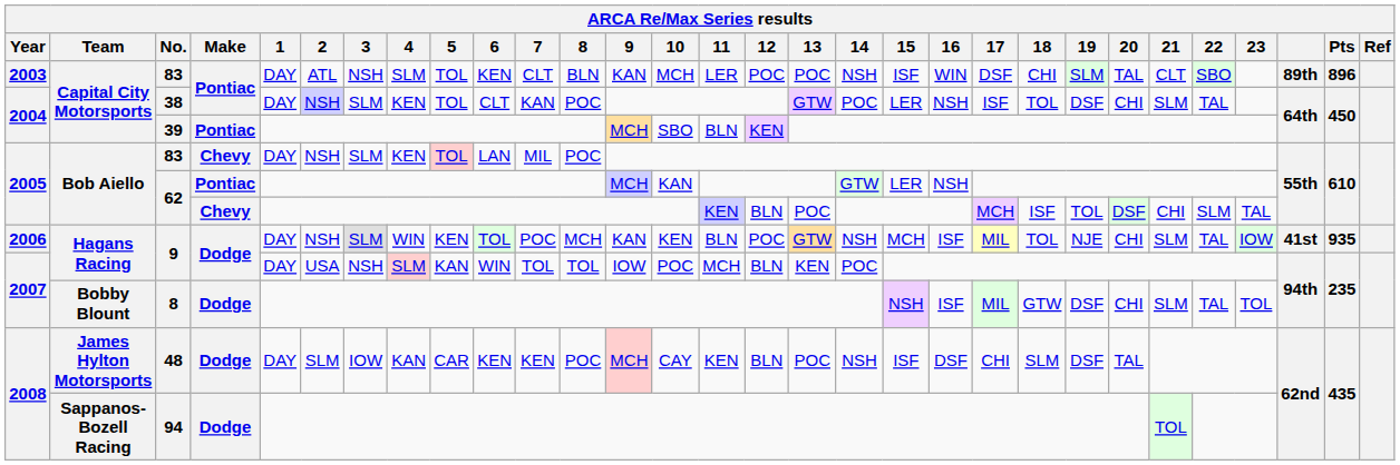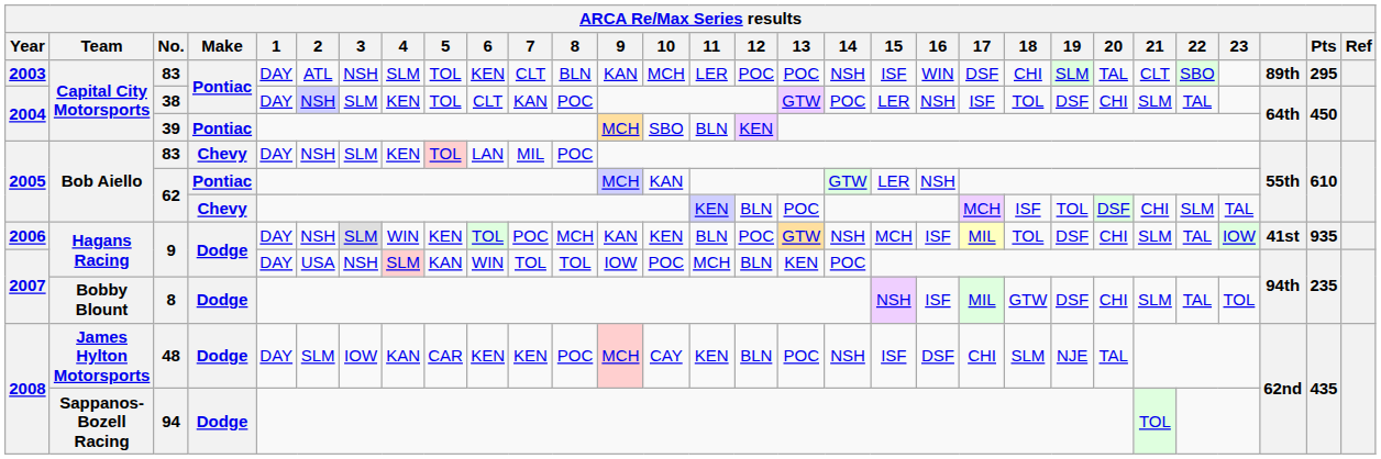 <table class="wikitable" style="text-align:center; font-size:75%">
 <tr>
 <th colspan=47><a href='#'>ARCA Re/Max Series</a> results</th>
 </tr>
 <tr>
 <th>Year</th>
 <th>Team</th>
 <th>No.</th>
 <th>Make</th>
 <th>1</th>
 <th>2</th>
 <th>3</th>
 <th>4</th>
 <th>5</th>
 <th>6</th>
 <th>7</th>
 <th>8</th>
 <th>9</th>
 <th>10</th>
 <th>11</th>
 <th>12</th>
 <th>13</th>
 <th>14</th>
 <th>15</th>
 <th>16</th>
 <th>17</th>
 <th>18</th>
 <th>19</th>
 <th>20</th>
 <th>21</th>
 <th>22</th>
 <th>23</th>
 <th></th>
 <th>Pts</th>
 <th>Ref</th>
 </tr>
 <tr>
 <th><a href='#'>2003</a></th>
 <th rowspan=3><a href='#'>Capital City Motorsports</a></th>
 <th>83</th>
 <th rowspan=2><a href='#'>Pontiac</a></th>
 <td><a href='#'>DAY</a></td>
 <td><a href='#'>ATL</a></td>
 <td><a href='#'>NSH</a></td>
 <td><a href='#'>SLM</a></td>
 <td><a href='#'>TOL</a></td>
 <td><a href='#'>KEN</a></td>
 <td><a href='#'>CLT</a></td>
 <td><a href='#'>BLN</a></td>
 <td><a href='#'>KAN</a></td>
 <td><a href='#'>MCH</a></td>
 <td><a href='#'>LER</a></td>
 <td><a href='#'>POC</a></td>
 <td><a href='#'>POC</a></td>
 <td><a href='#'>NSH</a></td>
 <td><a href='#'>ISF</a></td>
 <td><a href='#'>WIN</a></td>
 <td><a href='#'>DSF</a></td>
 <td><a href='#'>CHI</a></td>
 <td style="background:#DFFFDF;"><a href='#'>SLM</a><br></td>
 <td><a href='#'>TAL</a></td>
 <td><a href='#'>CLT</a></td>
 <td style="background:#DFFFDF;"><a href='#'>SBO</a><br></td>
 <td></td>
 <th>89th</th>
-<th>896</th>
+<th>295</th>
 <th></th>
 </tr>
 <tr>
 <th rowspan=2><a href='#'>2004</a></th>
 <th>38</th>
 <td><a href='#'>DAY</a></td>
 <td style="background:#CFCFFF;"><a href='#'>NSH</a><br></td>
 <td><a href='#'>SLM</a></td>
 <td><a href='#'>KEN</a></td>
 <td><a href='#'>TOL</a></td>
 <td><a href='#'>CLT</a></td>
 <td><a href='#'>KAN</a></td>
 <td><a href='#'>POC</a></td>
 <td colspan=4></td>
 <td style="background:#EFCFFF;"><a href='#'>GTW</a><br></td>
 <td><a href='#'>POC</a></td>
 <td><a href='#'>LER</a></td>
 <td><a href='#'>NSH</a></td>
 <td><a href='#'>ISF</a></td>
 <td><a href='#'>TOL</a></td>
 <td><a href='#'>DSF</a></td>
 <td><a href='#'>CHI</a></td>
 <td><a href='#'>SLM</a></td>
 <td><a href='#'>TAL</a></td>
 <td></td>
 <th rowspan=2>64th</th>
 <th rowspan=2>450</th>
 <th rowspan=2></th>
 </tr>
 <tr>
 <th>39</th>
 <th><a href='#'>Pontiac</a></th>
 <td colspan=8></td>
 <td style="background:#FFDF9F;"><a href='#'>MCH</a><br></td>
 <td><a href='#'>SBO</a></td>
 <td><a href='#'>BLN</a></td>
 <td style="background:#EFCFFF;"><a href='#'>KEN</a><br></td>
 <td colspan=13></td>
 </tr>
 <tr>
 <th rowspan=3><a href='#'>2005</a></th>
 <th rowspan=3>Bob Aiello</th>
 <th>83</th>
 <th><a href='#'>Chevy</a></th>
 <td><a href='#'>DAY</a></td>
 <td><a href='#'>NSH</a></td>
 <td><a href='#'>SLM</a></td>
 <td><a href='#'>KEN</a></td>
 <td style="background:#FFCFCF;"><a href='#'>TOL</a><br></td>
 <td><a href='#'>LAN</a></td>
 <td><a href='#'>MIL</a></td>
 <td><a href='#'>POC</a></td>
 <td colspan=15></td>
 <th rowspan=3>55th</th>
 <th rowspan=3>610</th>
 <th rowspan=3></th>
 </tr>
 <tr>
 <th rowspan=2>62</th>
 <th><a href='#'>Pontiac</a></th>
 <td colspan=8></td>
 <td style="background:#CFCFFF;"><a href='#'>MCH</a><br></td>
 <td><a href='#'>KAN</a></td>
 <td colspan=3></td>
 <td style="background:#DFFFDF;"><a href='#'>GTW</a><br></td>
 <td><a href='#'>LER</a></td>
 <td><a href='#'>NSH</a></td>
 <td colspan=7></td>
 </tr>
 <tr>
 <th><a href='#'>Chevy</a></th>
 <td colspan=10></td>
 <td style="background:#CFCFFF;"><a href='#'>KEN</a><br></td>
 <td><a href='#'>BLN</a></td>
 <td><a href='#'>POC</a></td>
 <td colspan=3></td>
 <td style="background:#EFCFFF;"><a href='#'>MCH</a><br></td>
 <td><a href='#'>ISF</a></td>
 <td><a href='#'>TOL</a></td>
 <td style="background:#DFFFDF;"><a href='#'>DSF</a><br></td>
 <td><a href='#'>CHI</a></td>
 <td><a href='#'>SLM</a></td>
 <td><a href='#'>TAL</a></td>
 </tr>
 <tr>
 <th><a href='#'>2006</a></th>
 <th rowspan=2><a href='#'>Hagans Racing</a></th>
 <th rowspan=2>9</th>
 <th rowspan=2><a href='#'>Dodge</a></th>
 <td><a href='#'>DAY</a></td>
 <td><a href='#'>NSH</a></td>
 <td style="background:#DFDFDF;"><a href='#'>SLM</a><br></td>
 <td><a href='#'>WIN</a></td>
 <td><a href='#'>KEN</a></td>
 <td style="background:#DFFFDF;"><a href='#'>TOL</a><br></td>
 <td><a href='#'>POC</a></td>
 <td><a href='#'>MCH</a></td>
 <td><a href='#'>KAN</a></td>
 <td><a href='#'>KEN</a></td>
 <td><a href='#'>BLN</a></td>
 <td><a href='#'>POC</a></td>
 <td style="background:#FFDF9F;"><a href='#'>GTW</a><br></td>
 <td><a href='#'>NSH</a></td>
 <td><a href='#'>MCH</a></td>
 <td><a href='#'>ISF</a></td>
 <td style="background:#FFFFBF;"><a href='#'>MIL</a><br></td>
 <td><a href='#'>TOL</a></td>
-<td><a href='#'>NJE</a></td>
+<td><a href='#'>DSF</a></td>
 <td><a href='#'>CHI</a></td>
 <td><a href='#'>SLM</a></td>
 <td><a href='#'>TAL</a></td>
 <td style="background:#DFFFDF;"><a href='#'>IOW</a><br></td>
 <th>41st</th>
 <th>935</th>
 <th></th>
 </tr>
 <tr>
 <th rowspan=2><a href='#'>2007</a></th>
 <td><a href='#'>DAY</a></td>
 <td><a href='#'>USA</a></td>
 <td><a href='#'>NSH</a></td>
 <td style="background:#FFCFCF;"><a href='#'>SLM</a><br></td>
 <td><a href='#'>KAN</a></td>
 <td><a href='#'>WIN</a></td>
 <td><a href='#'>TOL</a></td>
 <td><a href='#'>TOL</a></td>
 <td><a href='#'>IOW</a></td>
 <td><a href='#'>POC</a></td>
 <td><a href='#'>MCH</a></td>
 <td><a href='#'>BLN</a></td>
 <td><a href='#'>KEN</a></td>
 <td><a href='#'>POC</a></td>
 <td colspan=9></td>
 <th rowspan=2>94th</th>
 <th rowspan=2>235</th>
 <th rowspan=2></th>
 </tr>
 <tr>
 <th>Bobby Blount</th>
 <th>8</th>
 <th><a href='#'>Dodge</a></th>
 <td colspan=14></td>
 <td style="background:#EFCFFF;"><a href='#'>NSH</a><br></td>
 <td><a href='#'>ISF</a></td>
 <td style="background:#DFFFDF;"><a href='#'>MIL</a><br></td>
 <td><a href='#'>GTW</a></td>
 <td><a href='#'>DSF</a></td>
 <td><a href='#'>CHI</a></td>
 <td><a href='#'>SLM</a></td>
 <td><a href='#'>TAL</a></td>
 <td><a href='#'>TOL</a></td>
 </tr>
 <tr>
 <th rowspan=2><a href='#'>2008</a></th>
 <th><a href='#'>James Hylton Motorsports</a></th>
 <th>48</th>
 <th><a href='#'>Dodge</a></th>
 <td><a href='#'>DAY</a></td>
 <td><a href='#'>SLM</a></td>
 <td><a href='#'>IOW</a></td>
 <td><a href='#'>KAN</a></td>
 <td><a href='#'>CAR</a></td>
 <td><a href='#'>KEN</a></td>
 <td><a href='#'>KEN</a></td>
 <td><a href='#'>POC</a></td>
 <td style="background:#FFCFCF;"><a href='#'>MCH</a><br></td>
 <td><a href='#'>CAY</a></td>
 <td><a href='#'>KEN</a></td>
 <td><a href='#'>BLN</a></td>
 <td><a href='#'>POC</a></td>
 <td><a href='#'>NSH</a></td>
 <td><a href='#'>ISF</a></td>
 <td><a href='#'>DSF</a></td>
 <td><a href='#'>CHI</a></td>
 <td><a href='#'>SLM</a></td>
-<td><a href='#'>DSF</a></td>
+<td><a href='#'>NJE</a></td>
 <td><a href='#'>TAL</a></td>
 <td colspan=3></td>
 <th rowspan=2>62nd</th>
 <th rowspan=2>435</th>
 <th rowspan=2></th>
 </tr>
 <tr>
 <th>Sappanos-Bozell Racing</th>
 <th>94</th>
 <th><a href='#'>Dodge</a></th>
 <td colspan=20></td>
 <td style="background:#DFFFDF;"><a href='#'>TOL</a><br></td>
 <td colspan=2></td>
 </tr>
 </table>
